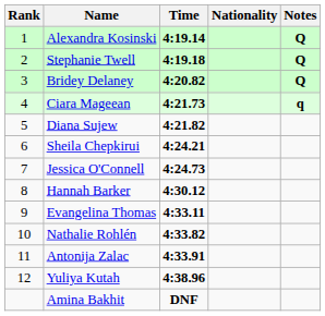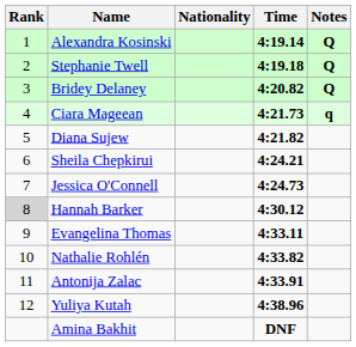 <table class="wikitable sortable" style="text-align:center">
 <tr>
 <th>Rank</th>
 <th>Name</th>
+<th>Nationality</th>
 <th>Time</th>
-<th>Nationality</th>
 <th>Notes</th>
 </tr>
 <tr bgcolor=ccffcc>
 <td>1</td>
 <td align=left><a href='#'>Alexandra Kosinski</a></td>
+<td align=left></td>
 <td><strong>4:19.14</strong></td>
-<td align=left></td>
 <td><strong>Q</strong></td>
 </tr>
 <tr bgcolor=ccffcc>
 <td>2</td>
 <td align=left><a href='#'>Stephanie Twell</a></td>
+<td align=left></td>
 <td><strong>4:19.18</strong></td>
-<td align=left></td>
 <td><strong>Q</strong></td>
 </tr>
 <tr bgcolor=ccffcc>
 <td>3</td>
 <td align=left><a href='#'>Bridey Delaney</a></td>
+<td align=left></td>
 <td><strong>4:20.82</strong></td>
-<td align=left></td>
 <td><strong>Q</strong></td>
 </tr>
 <tr bgcolor=ddffdd>
 <td>4</td>
 <td align=left><a href='#'>Ciara Mageean</a></td>
+<td align=left></td>
 <td><strong>4:21.73</strong></td>
-<td align=left></td>
 <td><strong>q</strong></td>
 </tr>
 <tr>
 <td>5</td>
 <td align=left><a href='#'>Diana Sujew</a></td>
+<td align=left></td>
 <td><strong>4:21.82</strong></td>
-<td align=left></td>
 <td></td>
 </tr>
 <tr>
 <td>6</td>
 <td align=left><a href='#'>Sheila Chepkirui</a></td>
+<td align=left></td>
 <td><strong>4:24.21</strong></td>
-<td align=left></td>
 <td></td>
 </tr>
 <tr>
 <td>7</td>
 <td align=left><a href='#'>Jessica O'Connell</a></td>
+<td align=left></td>
 <td><strong>4:24.73</strong></td>
-<td align=left></td>
 <td></td>
 </tr>
 <tr>
-<td>8</td>
+<td style="background: lightgrey;">8</td>
 <td align=left><a href='#'>Hannah Barker</a></td>
+<td align=left></td>
 <td><strong>4:30.12</strong></td>
-<td align=left></td>
 <td></td>
 </tr>
 <tr>
 <td>9</td>
 <td align=left><a href='#'>Evangelina Thomas</a></td>
+<td align=left></td>
 <td><strong>4:33.11</strong></td>
-<td align=left></td>
 <td></td>
 </tr>
 <tr>
 <td>10</td>
 <td align=left><a href='#'>Nathalie Rohlén</a></td>
+<td align=left></td>
 <td><strong>4:33.82</strong></td>
-<td align=left></td>
 <td></td>
 </tr>
 <tr>
 <td>11</td>
 <td align=left><a href='#'>Antonija Zalac</a></td>
+<td align=left></td>
 <td><strong>4:33.91</strong></td>
-<td align=left></td>
 <td></td>
 </tr>
 <tr>
 <td>12</td>
 <td align=left><a href='#'>Yuliya Kutah</a></td>
+<td align=left></td>
 <td><strong>4:38.96</strong></td>
-<td align=left></td>
 <td></td>
 </tr>
 <tr>
 <td></td>
 <td align=left><a href='#'>Amina Bakhit</a></td>
+<td align=left></td>
 <td><strong>DNF</strong></td>
-<td align=left></td>
 <td></td>
 </tr>
 </table>
